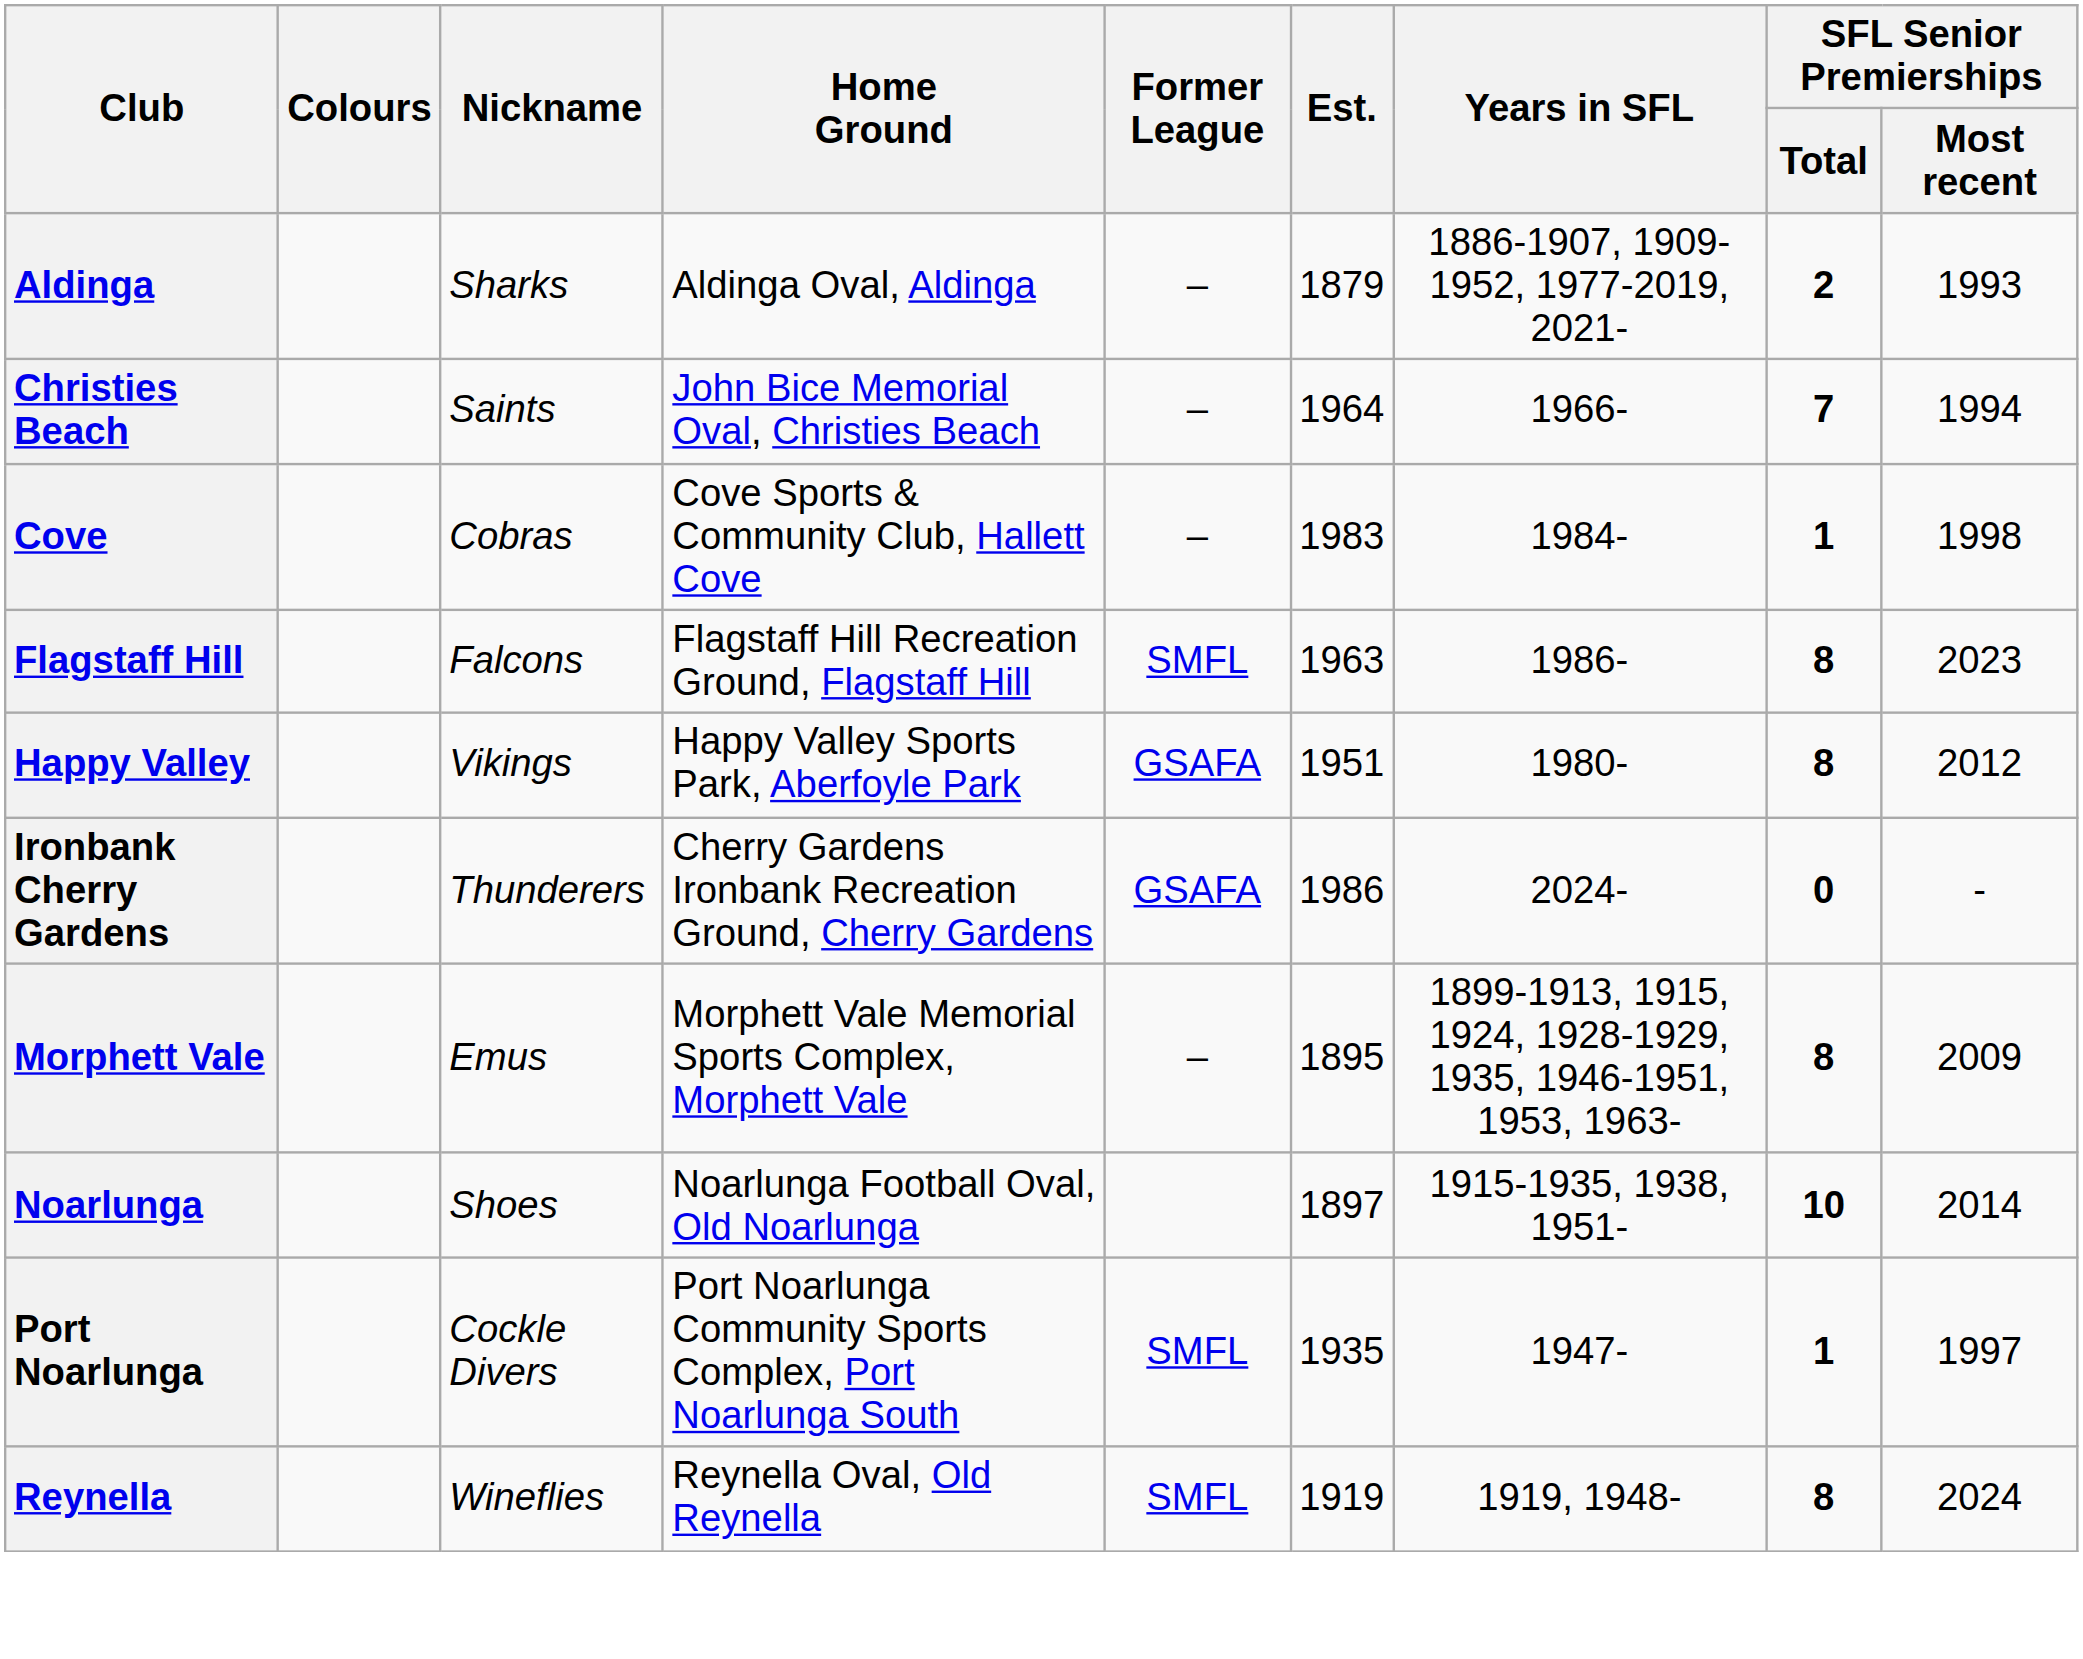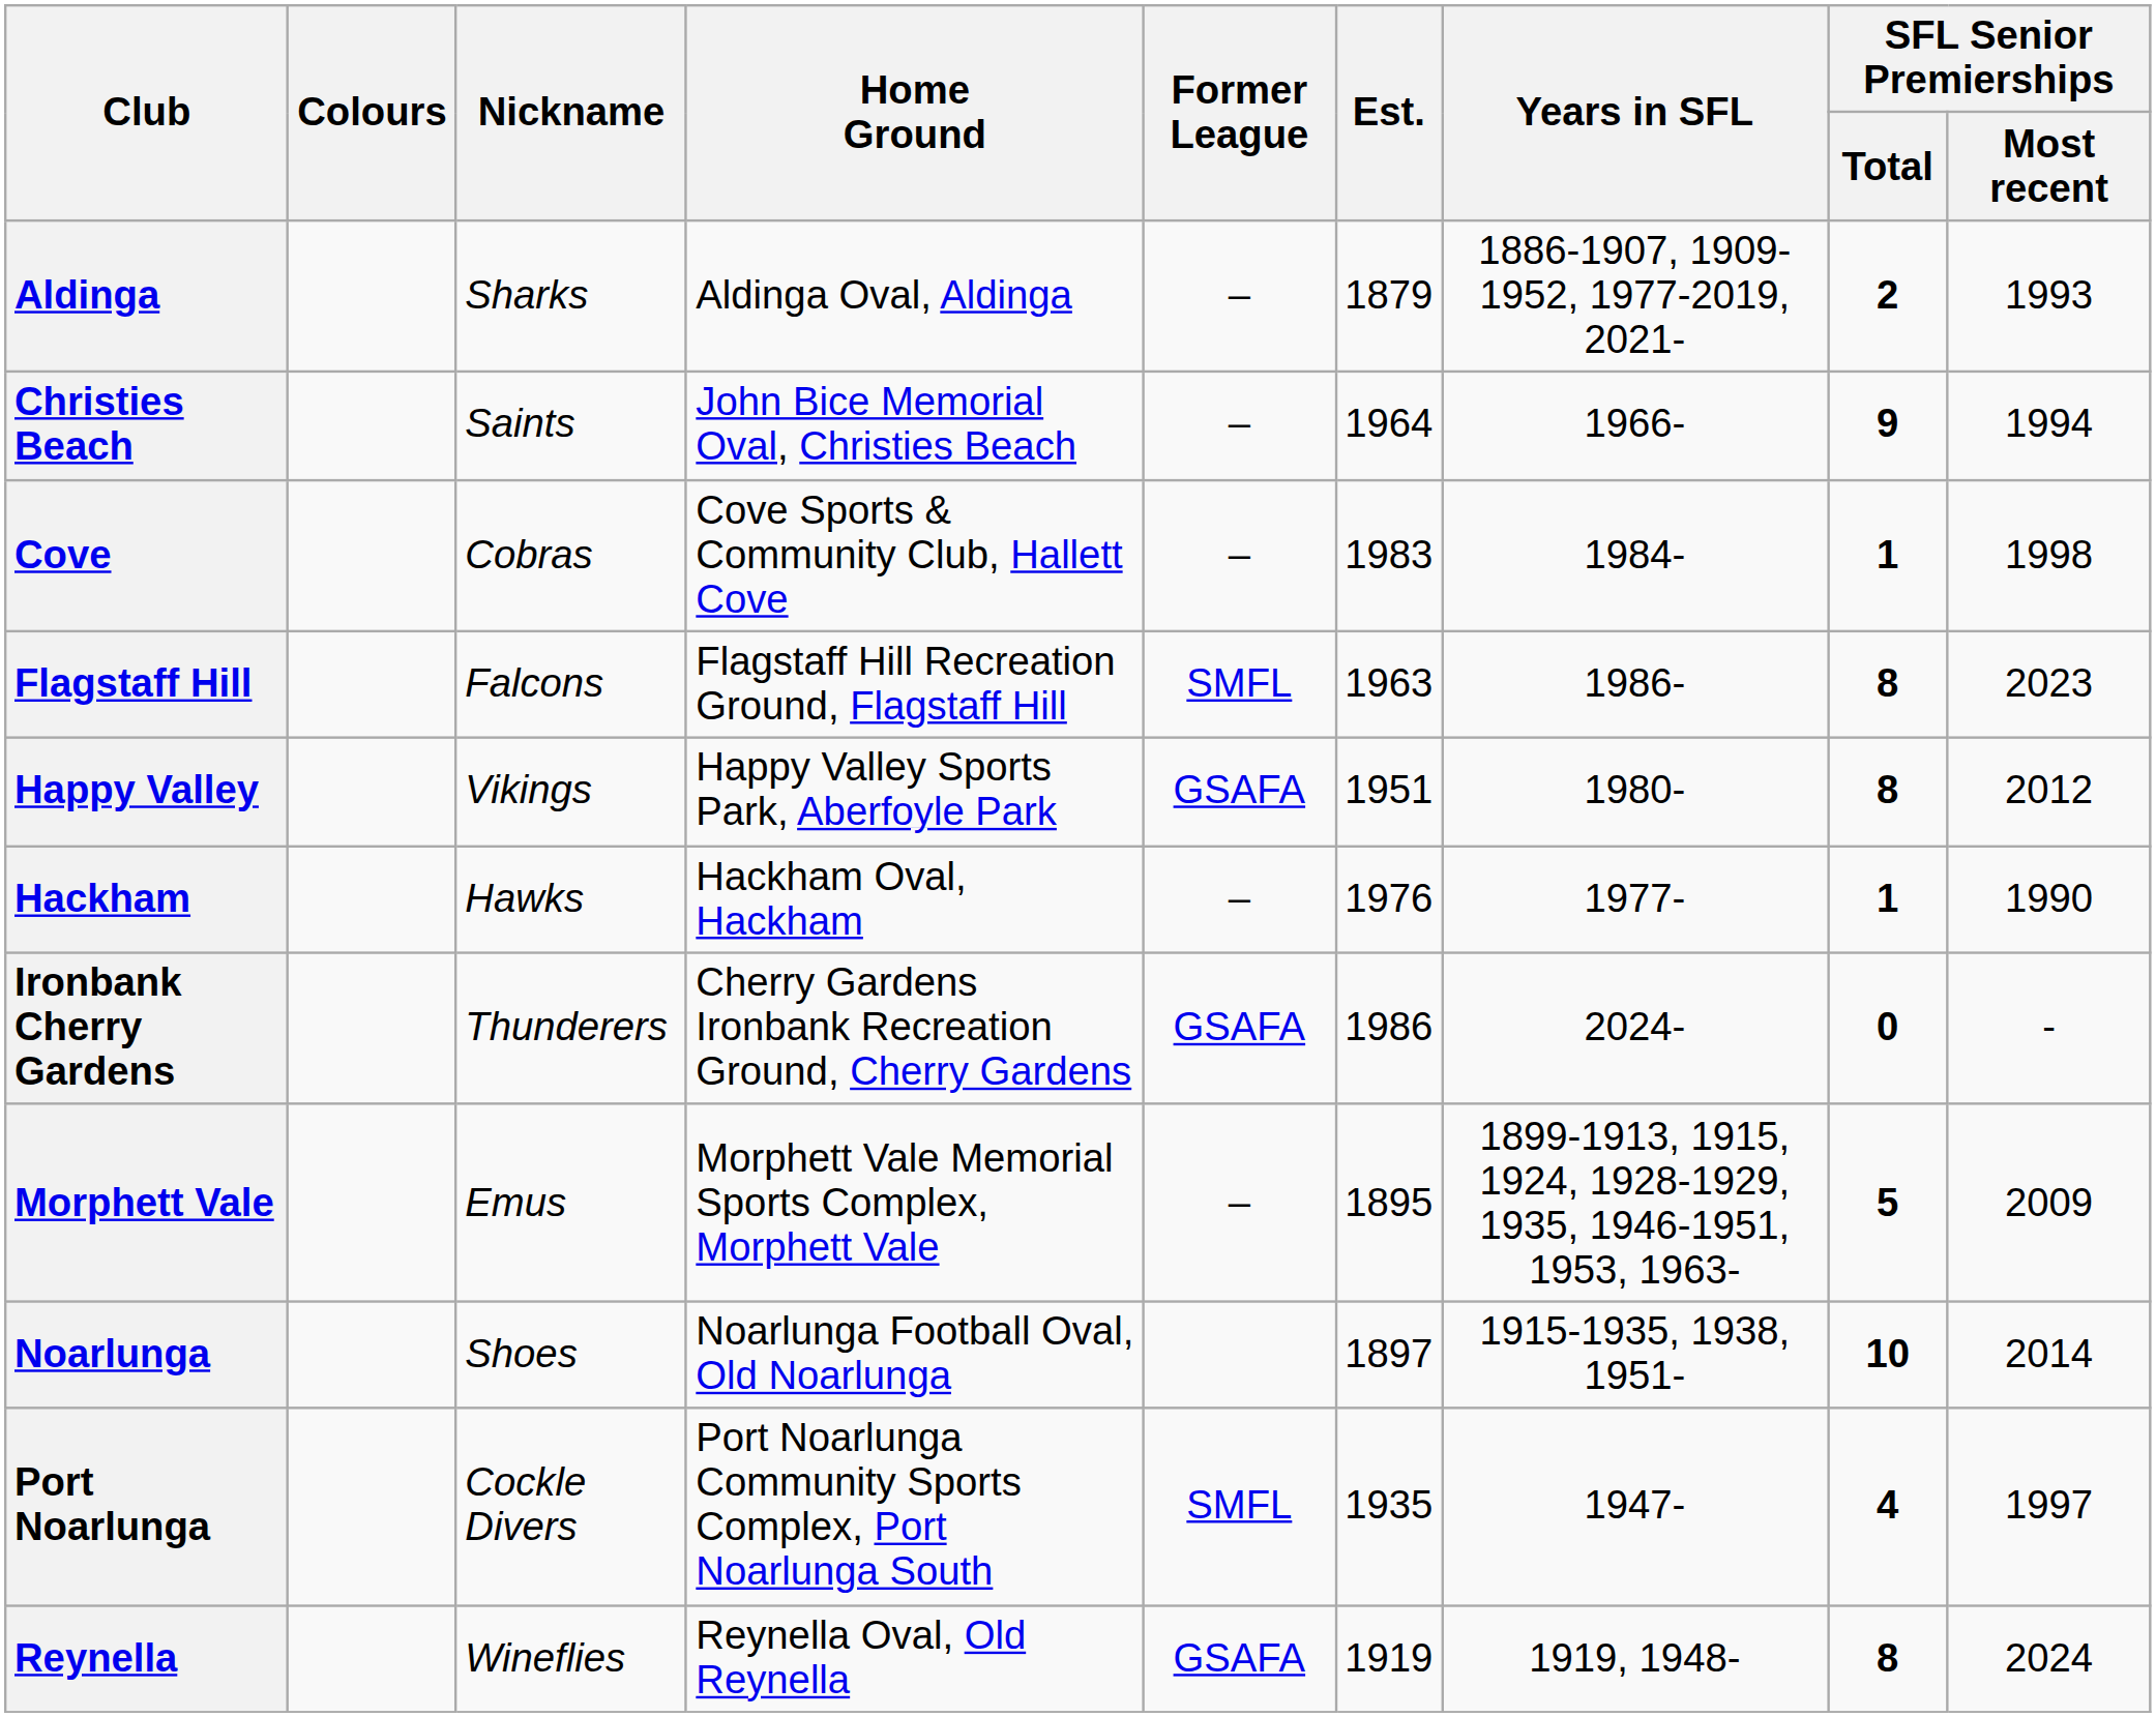 <table class="wikitable sortable">
 <tr>
 <th rowspan="2">Club</th>
 <th rowspan="2">Colours</th>
 <th rowspan="2">Nickname</th>
 <th rowspan="2">Home <br> Ground</th>
 <th rowspan="2">Former League</th>
 <th rowspan="2">Est.</th>
 <th rowspan="2">Years in SFL</th>
 <th colspan="2">SFL Senior Premierships</th>
 </tr>
 <tr>
 <th>Total</th>
 <th>Most recent</th>
 </tr>
 <tr>
 <th style="text-align:left"><a href='#'>Aldinga</a></th>
 <td></td>
 <td><em>Sharks</em></td>
 <td>Aldinga Oval, <a href='#'>Aldinga</a></td>
 <td align="center">–</td>
 <td align="center">1879</td>
 <td align="center">1886-1907, 1909-1952, 1977-2019, 2021-</td>
 <td align="center"><strong>2</strong></td>
 <td align="center">1993</td>
 </tr>
 <tr>
 <th style="text-align:left"><a href='#'>Christies Beach</a></th>
 <td></td>
 <td><em>Saints</em></td>
 <td><a href='#'>John Bice Memorial Oval</a>, <a href='#'>Christies Beach</a></td>
 <td align="center">–</td>
 <td align="center">1964</td>
 <td align="center">1966-</td>
-<td align="center"><strong>7</strong></td>
+<td align="center"><strong>9</strong></td>
 <td align="center">1994</td>
 </tr>
 <tr>
 <th style="text-align:left"><a href='#'>Cove</a></th>
 <td></td>
 <td><em>Cobras</em></td>
 <td>Cove Sports & Community Club, <a href='#'>Hallett Cove</a></td>
 <td align="center">–</td>
 <td align="center">1983</td>
 <td align="center">1984-</td>
 <td align="center"><strong>1</strong></td>
 <td align="center">1998</td>
 </tr>
 <tr>
 <th style="text-align:left"><a href='#'>Flagstaff Hill</a> </th>
 <td></td>
 <td><em>Falcons</em> </td>
 <td>Flagstaff Hill Recreation Ground, <a href='#'>Flagstaff Hill</a></td>
 <td align="center"><a href='#'>SMFL</a></td>
 <td align="center">1963</td>
 <td align="center">1986-</td>
 <td align="center"><strong>8</strong></td>
 <td align="center">2023</td>
 </tr>
 <tr>
 <th style="text-align:left"><a href='#'>Happy Valley</a></th>
 <td></td>
 <td><em>Vikings</em></td>
 <td>Happy Valley Sports Park, <a href='#'>Aberfoyle Park</a></td>
 <td align="center"><a href='#'>GSAFA</a></td>
 <td align="center">1951</td>
 <td align="center">1980-</td>
 <td align="center"><strong>8</strong></td>
 <td align="center">2012</td>
 </tr>
 <tr>
+<th style="text-align:left"><a href='#'>Hackham</a> </th>
+<td></td>
+<td><em>Hawks</em></td>
+<td>Hackham Oval, <a href='#'>Hackham</a></td>
+<td align="center">–</td>
+<td align="center">1976</td>
+<td align="center">1977-</td>
+<td align="center"><strong>1</strong></td>
+<td align="center">1990</td>
+</tr>
+<tr>
 <th style="text-align:left">Ironbank Cherry Gardens</th>
 <td></td>
 <td><em>Thunderers</em></td>
 <td>Cherry Gardens Ironbank Recreation Ground, <a href='#'>Cherry Gardens</a></td>
 <td align="center"><a href='#'>GSAFA</a></td>
 <td align="center">1986</td>
 <td align="center">2024-</td>
 <td align="center"><strong>0</strong></td>
 <td align="center">-</td>
 </tr>
 <tr>
 <th style="text-align:left"><a href='#'>Morphett Vale</a></th>
 <td></td>
 <td><em>Emus</em></td>
 <td>Morphett Vale Memorial Sports Complex, <a href='#'>Morphett Vale</a></td>
 <td align="center">–</td>
 <td align="center">1895</td>
 <td align="center">1899-1913, 1915, 1924, 1928-1929, 1935, 1946-1951, 1953, 1963-</td>
-<td align="center"><strong>8</strong></td>
+<td align="center"><strong>5</strong></td>
 <td align="center">2009</td>
 </tr>
 <tr>
 <th style="text-align:left"><a href='#'>Noarlunga</a></th>
 <td></td>
 <td><em>Shoes</em></td>
 <td>Noarlunga Football Oval, <a href='#'>Old Noarlunga</a></td>
 <td align="center"></td>
 <td align="center">1897</td>
 <td align="center">1915-1935, 1938, 1951-</td>
 <td align="center"><strong>10</strong></td>
 <td align="center">2014</td>
 </tr>
 <tr>
 <th style="text-align:left">Port Noarlunga</th>
 <td></td>
 <td><em>Cockle Divers</em></td>
 <td>Port Noarlunga Community Sports Complex, <a href='#'>Port Noarlunga South</a></td>
 <td align="center"><a href='#'>SMFL</a></td>
 <td align="center">1935</td>
 <td align="center">1947-</td>
-<td align="center"><strong>1</strong></td>
+<td align="center"><strong>4</strong></td>
 <td align="center">1997</td>
 </tr>
 <tr>
 <th style="text-align:left"><a href='#'>Reynella</a></th>
 <td></td>
 <td><em>Wineflies</em></td>
 <td>Reynella Oval, <a href='#'>Old Reynella</a></td>
-<td align="center"><a href='#'>SMFL</a></td>
+<td align="center"><a href='#'>GSAFA</a></td>
 <td align="center">1919</td>
 <td align="center">1919, 1948-</td>
 <td align="center"><strong>8</strong></td>
 <td align="center">2024</td>
 </tr>
 </table>
